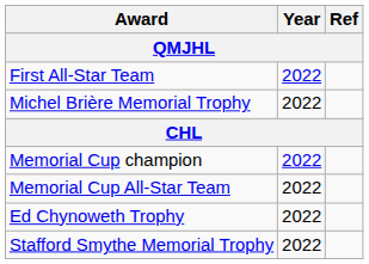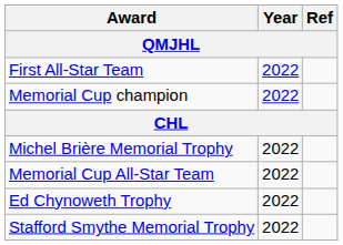 <table class="wikitable">
 <tr>
 <th>Award</th>
 <th>Year</th>
 <th>Ref</th>
 </tr>
 <tr>
 <th colspan="3"><a href='#'>QMJHL</a></th>
 </tr>
 <tr>
 <td><a href='#'>First All-Star Team</a></td>
 <td><a href='#'>2022</a></td>
 <td></td>
 </tr>
 <tr>
-<td><a href='#'>Michel Brière Memorial Trophy</a></td>
-<td>2022</td>
+<td><a href='#'>Memorial Cup</a> champion</td>
+<td><a href='#'>2022</a></td>
 <td></td>
 </tr>
 <tr>
 <th colspan="3"><a href='#'>CHL</a></th>
 </tr>
 <tr>
-<td><a href='#'>Memorial Cup</a> champion</td>
-<td><a href='#'>2022</a></td>
+<td><a href='#'>Michel Brière Memorial Trophy</a></td>
+<td>2022</td>
 <td></td>
 </tr>
 <tr>
 <td><a href='#'>Memorial Cup All-Star Team</a></td>
 <td>2022</td>
 <td></td>
 </tr>
 <tr>
 <td><a href='#'>Ed Chynoweth Trophy</a></td>
 <td>2022</td>
 <td></td>
 </tr>
 <tr>
 <td><a href='#'>Stafford Smythe Memorial Trophy</a></td>
 <td>2022</td>
 <td></td>
 </tr>
 </table>
